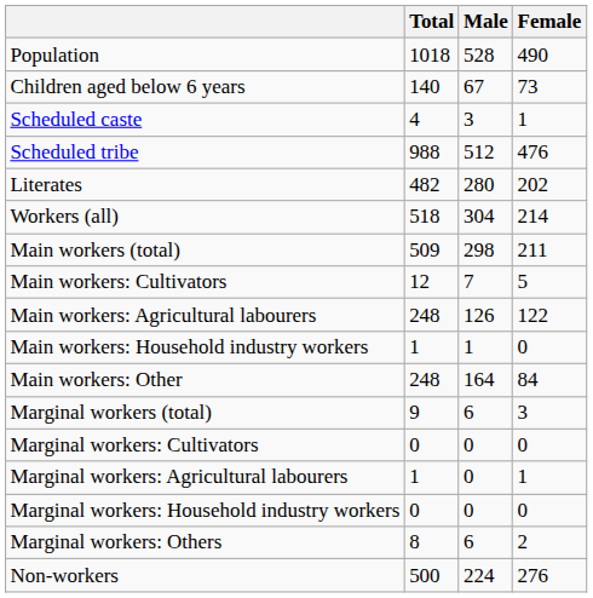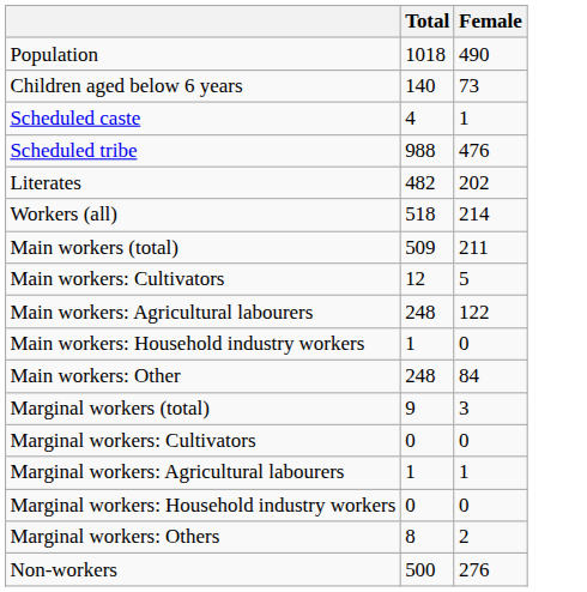 <table class="wikitable sortable">
 <tr>
 <th></th>
 <th>Total</th>
-<th>Male</th>
 <th>Female</th>
 </tr>
 <tr>
 <td>Population</td>
 <td>1018</td>
-<td>528</td>
 <td>490</td>
 </tr>
 <tr>
 <td>Children aged below 6 years</td>
 <td>140</td>
-<td>67</td>
 <td>73</td>
 </tr>
 <tr>
 <td><a href='#'>Scheduled caste</a></td>
 <td>4</td>
-<td>3</td>
 <td>1</td>
 </tr>
 <tr>
 <td><a href='#'>Scheduled tribe</a></td>
 <td>988</td>
-<td>512</td>
 <td>476</td>
 </tr>
 <tr>
 <td>Literates</td>
 <td>482</td>
-<td>280</td>
 <td>202</td>
 </tr>
 <tr>
 <td>Workers (all)</td>
 <td>518</td>
-<td>304</td>
 <td>214</td>
 </tr>
 <tr>
 <td>Main workers (total)</td>
 <td>509</td>
-<td>298</td>
 <td>211</td>
 </tr>
 <tr>
 <td>Main workers: Cultivators</td>
 <td>12</td>
-<td>7</td>
 <td>5</td>
 </tr>
 <tr>
 <td>Main workers: Agricultural labourers</td>
 <td>248</td>
-<td>126</td>
 <td>122</td>
 </tr>
 <tr>
 <td>Main workers: Household industry workers</td>
-<td>1</td>
 <td>1</td>
 <td>0</td>
 </tr>
 <tr>
 <td>Main workers: Other</td>
 <td>248</td>
-<td>164</td>
 <td>84</td>
 </tr>
 <tr>
 <td>Marginal workers (total)</td>
 <td>9</td>
-<td>6</td>
 <td>3</td>
 </tr>
 <tr>
 <td>Marginal workers: Cultivators</td>
 <td>0</td>
 <td>0</td>
-<td>0</td>
 </tr>
 <tr>
 <td>Marginal workers: Agricultural labourers</td>
 <td>1</td>
-<td>0</td>
 <td>1</td>
 </tr>
 <tr>
 <td>Marginal workers: Household industry workers</td>
 <td>0</td>
 <td>0</td>
-<td>0</td>
 </tr>
 <tr>
 <td>Marginal workers: Others</td>
 <td>8</td>
-<td>6</td>
 <td>2</td>
 </tr>
 <tr>
 <td>Non-workers</td>
 <td>500</td>
-<td>224</td>
 <td>276</td>
 </tr>
 </table>
